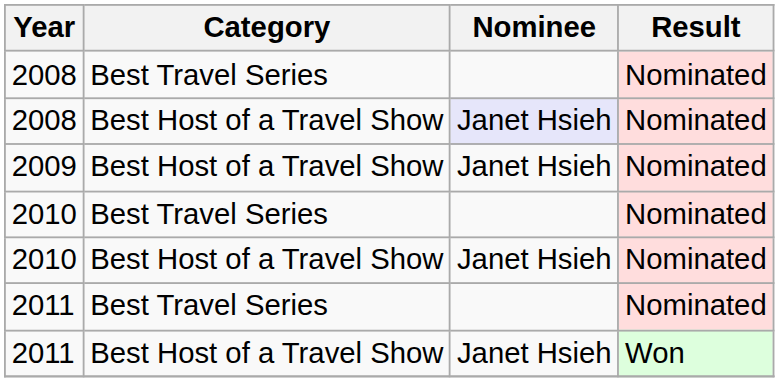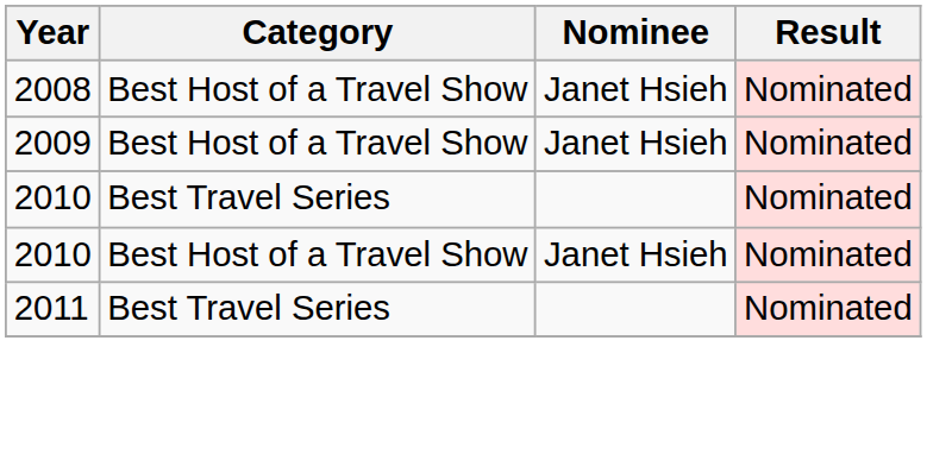 <table class="wikitable">
 <tr>
 <th>Year</th>
 <th>Category</th>
 <th>Nominee</th>
 <th>Result</th>
 </tr>
 <tr>
 <td>2008</td>
-<td>Best Travel Series</td>
-<td></td>
-<td style="background: #ffdddd">Nominated</td>
-</tr>
-<tr>
-<td>2008</td>
 <td>Best Host of a Travel Show</td>
-<td style="background: lavender;">Janet Hsieh</td>
+<td>Janet Hsieh</td>
 <td style="background: #ffdddd">Nominated</td>
 </tr>
 <tr>
 <td>2009</td>
 <td>Best Host of a Travel Show</td>
 <td>Janet Hsieh</td>
 <td style="background: #ffdddd">Nominated</td>
 </tr>
 <tr>
 <td>2010</td>
 <td>Best Travel Series</td>
 <td></td>
 <td style="background: #ffdddd">Nominated</td>
 </tr>
 <tr>
 <td>2010</td>
 <td>Best Host of a Travel Show</td>
 <td>Janet Hsieh</td>
 <td style="background: #ffdddd">Nominated</td>
 </tr>
 <tr>
 <td>2011</td>
 <td>Best Travel Series</td>
 <td></td>
 <td style="background: #ffdddd">Nominated</td>
 </tr>
 <tr>
-<td>2011</td>
-<td>Best Host of a Travel Show</td>
-<td>Janet Hsieh</td>
-<td style="background: #ddffdd">Won</td>
-</tr>
-<tr>
 </tr>
 </table>
